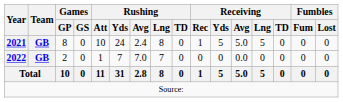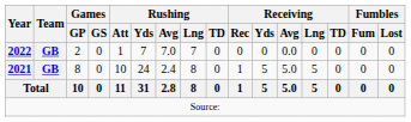 <table class="wikitable" style="text-align: center;">
 <tr>
 <th rowspan="2">Year</th>
 <th rowspan="2">Team</th>
 <th colspan="2">Games</th>
 <th colspan="5">Rushing</th>
 <th colspan="5">Receiving</th>
 <th colspan="2">Fumbles</th>
 </tr>
 <tr>
 <th>GP</th>
 <th>GS</th>
 <th>Att</th>
 <th>Yds</th>
 <th>Avg</th>
 <th>Lng</th>
 <th>TD</th>
 <th>Rec</th>
 <th>Yds</th>
 <th>Avg</th>
 <th>Lng</th>
 <th>TD</th>
 <th>Fum</th>
 <th>Lost</th>
 </tr>
 <tr>
+<th><a href='#'>2022</a></th>
+<th><a href='#'>GB</a></th>
+<td>2</td>
+<td>0</td>
+<td>1</td>
+<td>7</td>
+<td>7.0</td>
+<td>7</td>
+<td>0</td>
+<td>0</td>
+<td>0</td>
+<td>0.0</td>
+<td>0</td>
+<td>0</td>
+<td>0</td>
+<td>0</td>
+</tr>
+<tr>
 <th><a href='#'>2021</a></th>
 <th><a href='#'>GB</a></th>
 <td>8</td>
 <td>0</td>
 <td>10</td>
 <td>24</td>
 <td>2.4</td>
 <td>8</td>
 <td>0</td>
 <td>1</td>
 <td>5</td>
 <td>5.0</td>
 <td>5</td>
-<td>0</td>
-<td>0</td>
-<td>0</td>
-</tr>
-<tr>
-<th><a href='#'>2022</a></th>
-<th><a href='#'>GB</a></th>
-<td>2</td>
-<td>0</td>
-<td>1</td>
-<td>7</td>
-<td>7.0</td>
-<td>7</td>
-<td>0</td>
-<td>0</td>
-<td>0</td>
-<td>0.0</td>
-<td>0</td>
 <td>0</td>
 <td>0</td>
 <td>0</td>
 </tr>
 <tr>
 <th colspan="2">Total</th>
 <th>10</th>
 <th>0</th>
 <th>11</th>
 <th>31</th>
 <th>2.8</th>
 <th>8</th>
 <th>0</th>
 <th>1</th>
 <th>5</th>
 <th>5.0</th>
 <th>5</th>
 <th>0</th>
 <th>0</th>
 <th>0</th>
 </tr>
 <tr>
 <td colspan="16"><small>Source: </small></td>
 </tr>
 </table>
